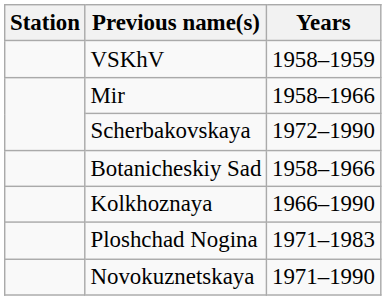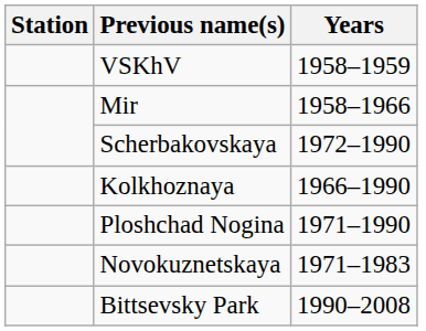 <table class="wikitable" style="border-collapse: collapse; text-align: left;">
 <tr>
 <th>Station</th>
 <th>Previous name(s)</th>
 <th>Years</th>
 </tr>
 <tr>
 <td style="text-align: left;"></td>
 <td>VSKhV</td>
 <td>1958–1959</td>
 </tr>
 <tr>
 <td style="text-align: left;" rowspan=2></td>
 <td>Mir</td>
 <td>1958–1966</td>
 </tr>
 <tr>
 <td>Scherbakovskaya</td>
 <td>1972–1990</td>
 </tr>
 <tr>
 <td style="text-align: left;"></td>
-<td>Botanicheskiy Sad</td>
-<td>1958–1966</td>
-</tr>
-<tr>
-<td style="text-align: left;"></td>
 <td>Kolkhoznaya</td>
 <td>1966–1990</td>
 </tr>
 <tr>
 <td style="text-align: left;"></td>
 <td>Ploshchad Nogina</td>
+<td>1971–1990</td>
+</tr>
+<tr>
+<td style="text-align: left;"></td>
+<td>Novokuznetskaya</td>
 <td>1971–1983</td>
 </tr>
 <tr>
 <td style="text-align: left;"></td>
-<td>Novokuznetskaya</td>
-<td>1971–1990</td>
+<td>Bittsevsky Park</td>
+<td>1990–2008</td>
 </tr>
 </table>
